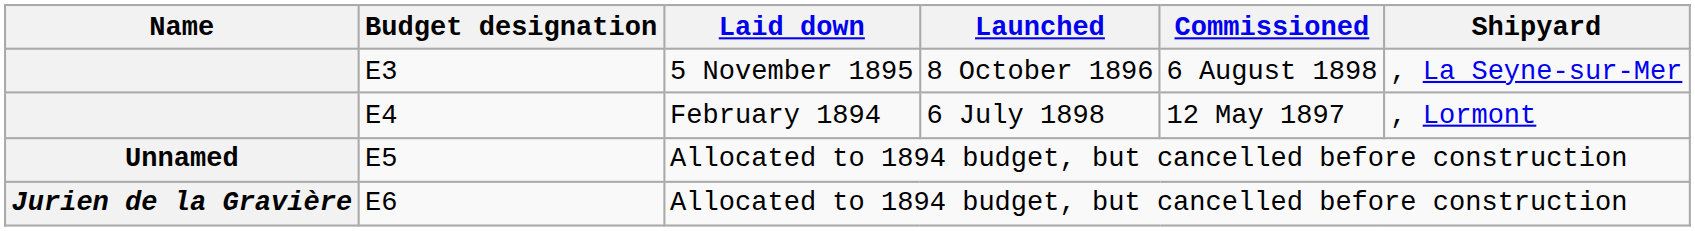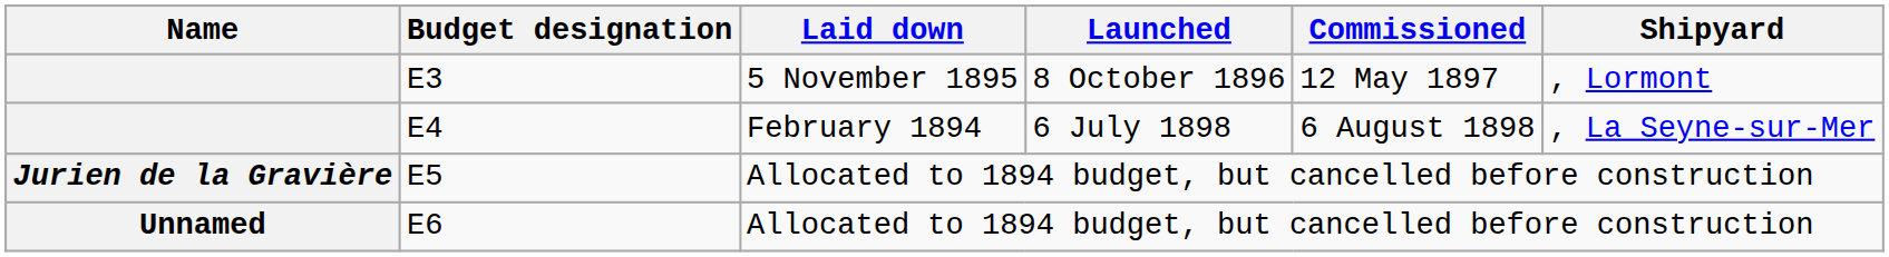 <table class="wikitable plainrowheaders">
 <tr>
 <th scope="col">Name</th>
 <th scope="col">Budget designation</th>
 <th scope="col"><a href='#'>Laid down</a></th>
 <th scope="col"><a href='#'>Launched</a></th>
 <th scope="col"><a href='#'>Commissioned</a></th>
 <th scope="col">Shipyard</th>
 </tr>
 <tr>
 <th scope="row"></th>
 <td>E3</td>
 <td>5 November 1895</td>
 <td>8 October 1896</td>
-<td>6 August 1898</td>
-<td>, <a href='#'>La Seyne-sur-Mer</a></td>
+<td>12 May 1897</td>
+<td>, <a href='#'>Lormont</a></td>
 </tr>
 <tr>
 <th scope="row"></th>
 <td>E4</td>
 <td>February 1894</td>
 <td>6 July 1898</td>
-<td>12 May 1897</td>
-<td>, <a href='#'>Lormont</a></td>
+<td>6 August 1898</td>
+<td>, <a href='#'>La Seyne-sur-Mer</a></td>
 </tr>
 <tr>
-<th scope="row">Unnamed</th>
+<th scope="row"><em>Jurien de la Gravière</em></th>
 <td>E5</td>
 <td colspan=5>Allocated to 1894 budget, but cancelled before construction</td>
 </tr>
 <tr>
-<th scope="row"><em>Jurien de la Gravière</em></th>
+<th scope="row">Unnamed</th>
 <td>E6</td>
 <td colspan=5>Allocated to 1894 budget, but cancelled before construction</td>
 </tr>
 </table>
